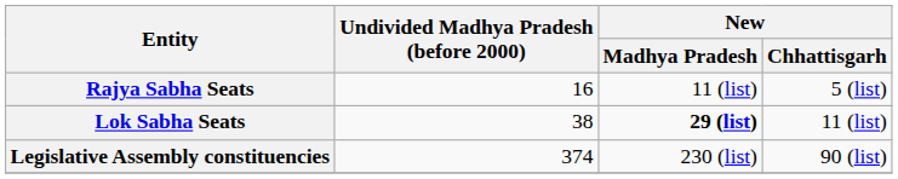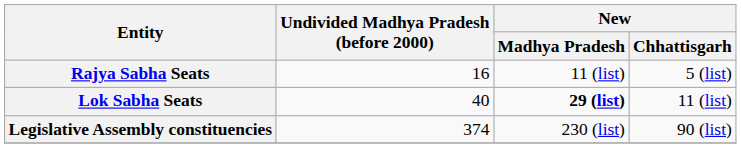 <table class="wikitable sortable">
 <tr>
 <th rowspan="2">Entity</th>
 <th rowspan="2">Undivided Madhya Pradesh<br>(before 2000)</th>
 <th colspan="2">New</th>
 </tr>
 <tr>
 <th>Madhya Pradesh</th>
 <th>Chhattisgarh</th>
 </tr>
 <tr>
 <th><a href='#'>Rajya Sabha</a> Seats</th>
 <td align=right>16</td>
 <td align=right>11 (<a href='#'>list</a>)</td>
 <td align=right>5 (<a href='#'>list</a>)</td>
 </tr>
 <tr>
 <th><a href='#'>Lok Sabha</a> Seats</th>
-<td align=right>38</td>
+<td align=right>40</td>
 <td align=right><strong>29 (<a href='#'>list</a>)</strong></td>
 <td align=right>11 (<a href='#'>list</a>)</td>
 </tr>
 <tr>
 <th>Legislative Assembly constituencies</th>
 <td align=right>374</td>
 <td align=right>230 (<a href='#'>list</a>)</td>
 <td align=right>90 (<a href='#'>list</a>)</td>
 </tr>
 <tr>
 </tr>
 </table>
